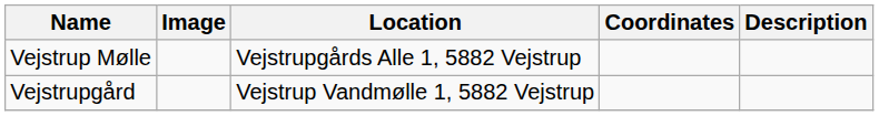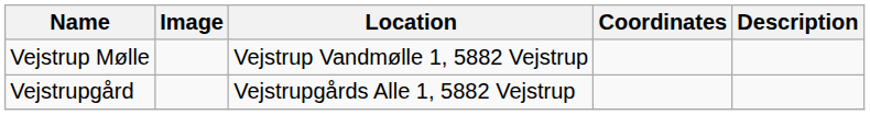 <table class="wikitable sortable">
 <tr>
 <th>Name</th>
 <th>Image</th>
 <th>Location</th>
 <th>Coordinates</th>
 <th>Description</th>
 </tr>
 <tr>
 <td>Vejstrup Mølle</td>
 <td></td>
-<td>Vejstrupgårds Alle 1, 5882 Vejstrup</td>
+<td>Vejstrup Vandmølle 1, 5882 Vejstrup</td>
 <td></td>
 <td></td>
 </tr>
 <tr>
 <td>Vejstrupgård</td>
 <td></td>
-<td>Vejstrup Vandmølle 1, 5882 Vejstrup</td>
+<td>Vejstrupgårds Alle 1, 5882 Vejstrup</td>
 <td></td>
 <td></td>
 </tr>
 <tr>
 </tr>
 </table>
